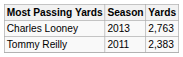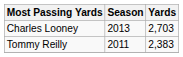 <table class="wikitable" style="font-size: 95%;">
 <tr>
 <th>Most Passing Yards</th>
 <th>Season</th>
 <th>Yards</th>
 </tr>
 <tr>
 <td>Charles Looney</td>
 <td>2013</td>
-<td>2,763</td>
+<td>2,703</td>
 </tr>
 <tr>
 <td>Tommy Reilly</td>
 <td>2011</td>
 <td>2,383</td>
 </tr>
 <tr>
 </tr>
 </table>
